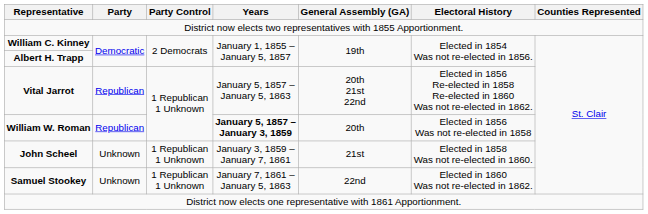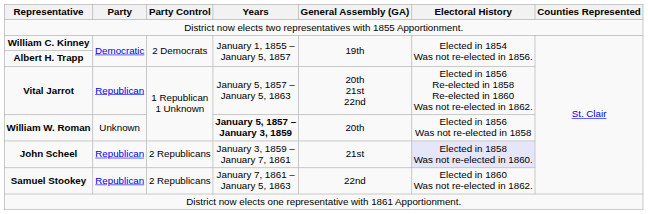 <table class="wikitable" style="text-align:center">
 <tr>
 <th>Representative</th>
 <th>Party</th>
 <th>Party Control</th>
 <th>Years</th>
 <th>General Assembly (GA)</th>
 <th>Electoral History</th>
 <th>Counties Represented</th>
 </tr>
 <tr>
 <td colspan=7>District now elects two representatives with 1855 Apportionment.</td>
 </tr>
 <tr>
 <td><strong>William C. Kinney</strong></td>
 <td rowspan=2 ><a href='#'>Democratic</a></td>
 <td rowspan=2 >2 Democrats</td>
 <td rowspan=2>January 1, 1855 –<br>January 5, 1857</td>
 <td rowspan=2>19th</td>
 <td rowspan=2>Elected in 1854<br>Was not re-elected in 1856.</td>
 <td rowspan=6><a href='#'>St. Clair</a></td>
 </tr>
 <tr>
 <td><strong>Albert H. Trapp</strong></td>
 </tr>
 <tr>
 <td><strong>Vital Jarrot</strong></td>
 <td><a href='#'>Republican</a></td>
 <td rowspan=2>1 Republican<br>1 Unknown</td>
 <td>January 5, 1857 –<br>January 5, 1863</td>
 <td>20th<br>21st<br>22nd</td>
 <td>Elected in 1856<br>Re-elected in 1858<br>Re-elected in 1860<br>Was not re-elected in 1862.</td>
 </tr>
 <tr>
 <td><strong>William W. Roman</strong></td>
-<td><a href='#'>Republican</a></td>
+<td>Unknown</td>
 <td><strong>January 5, 1857 –<br>January 3, 1859</strong></td>
 <td>20th</td>
 <td>Elected in 1856<br>Was not re-elected in 1858</td>
 </tr>
 <tr>
 <td><strong>John Scheel</strong></td>
-<td>Unknown</td>
-<td>1 Republican<br>1 Unknown</td>
+<td><a href='#'>Republican</a></td>
+<td>2 Republicans</td>
 <td>January 3, 1859 –<br>January 7, 1861</td>
 <td>21st</td>
-<td>Elected in 1858<br>Was not re-elected in 1860.</td>
+<td style="background: lavender;">Elected in 1858<br>Was not re-elected in 1860.</td>
 </tr>
 <tr>
 <td><strong>Samuel Stookey</strong></td>
-<td>Unknown</td>
-<td>1 Republican<br>1 Unknown</td>
+<td><a href='#'>Republican</a></td>
+<td>2 Republicans</td>
 <td>January 7, 1861 –<br>January 5, 1863</td>
 <td>22nd</td>
 <td>Elected in 1860<br>Was not re-elected in 1862.</td>
 </tr>
 <tr>
 <td colspan=7>District now elects one representative with 1861 Apportionment.</td>
 </tr>
 </table>
